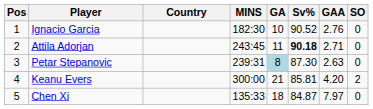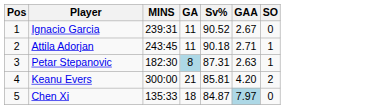 <table class="wikitable sortable" style="text-align: center;">
 <tr>
 <th width=30>Pos</th>
 <th width=165>Player</th>
-<th width=125>Country</th>
 <th width=20>MINS</th>
 <th width=20>GA</th>
 <th width=20>Sv%</th>
 <th width=20>GAA</th>
 <th width=20>SO</th>
 </tr>
 <tr>
 <td>1</td>
 <td align=left><a href='#'>Ignacio Garcia</a></td>
-<td align=left></td>
-<td>182:30</td>
-<td>10</td>
+<td>239:31</td>
+<td>11</td>
 <td>90.52</td>
-<td>2.76</td>
+<td>2.67</td>
 <td>0</td>
 </tr>
 <tr>
 <td>2</td>
 <td align=left><a href='#'>Attila Adorjan</a></td>
-<td align=left></td>
 <td>243:45</td>
 <td>11</td>
-<td><strong>90.18</strong></td>
+<td>90.18</td>
 <td>2.71</td>
-<td>0</td>
+<td>1</td>
 </tr>
 <tr>
 <td>3</td>
 <td align=left><a href='#'>Petar Stepanovic</a></td>
-<td align=left></td>
-<td>239:31</td>
+<td>182:30</td>
 <td style="background: lightblue;">8</td>
-<td>87.30</td>
+<td>87.31</td>
 <td>2.63</td>
-<td>0</td>
+<td>1</td>
 </tr>
 <tr>
 <td>4</td>
 <td align=left><a href='#'>Keanu Evers</a></td>
-<td align=left></td>
 <td>300:00</td>
 <td>21</td>
 <td>85.81</td>
 <td>4.20</td>
 <td>2</td>
 </tr>
 <tr>
 <td>5</td>
 <td align=left><a href='#'>Chen Xi</a></td>
-<td align=left></td>
 <td>135:33</td>
 <td>18</td>
 <td>84.87</td>
-<td>7.97</td>
+<td style="background: lightblue;">7.97</td>
 <td>0</td>
 </tr>
 </table>
